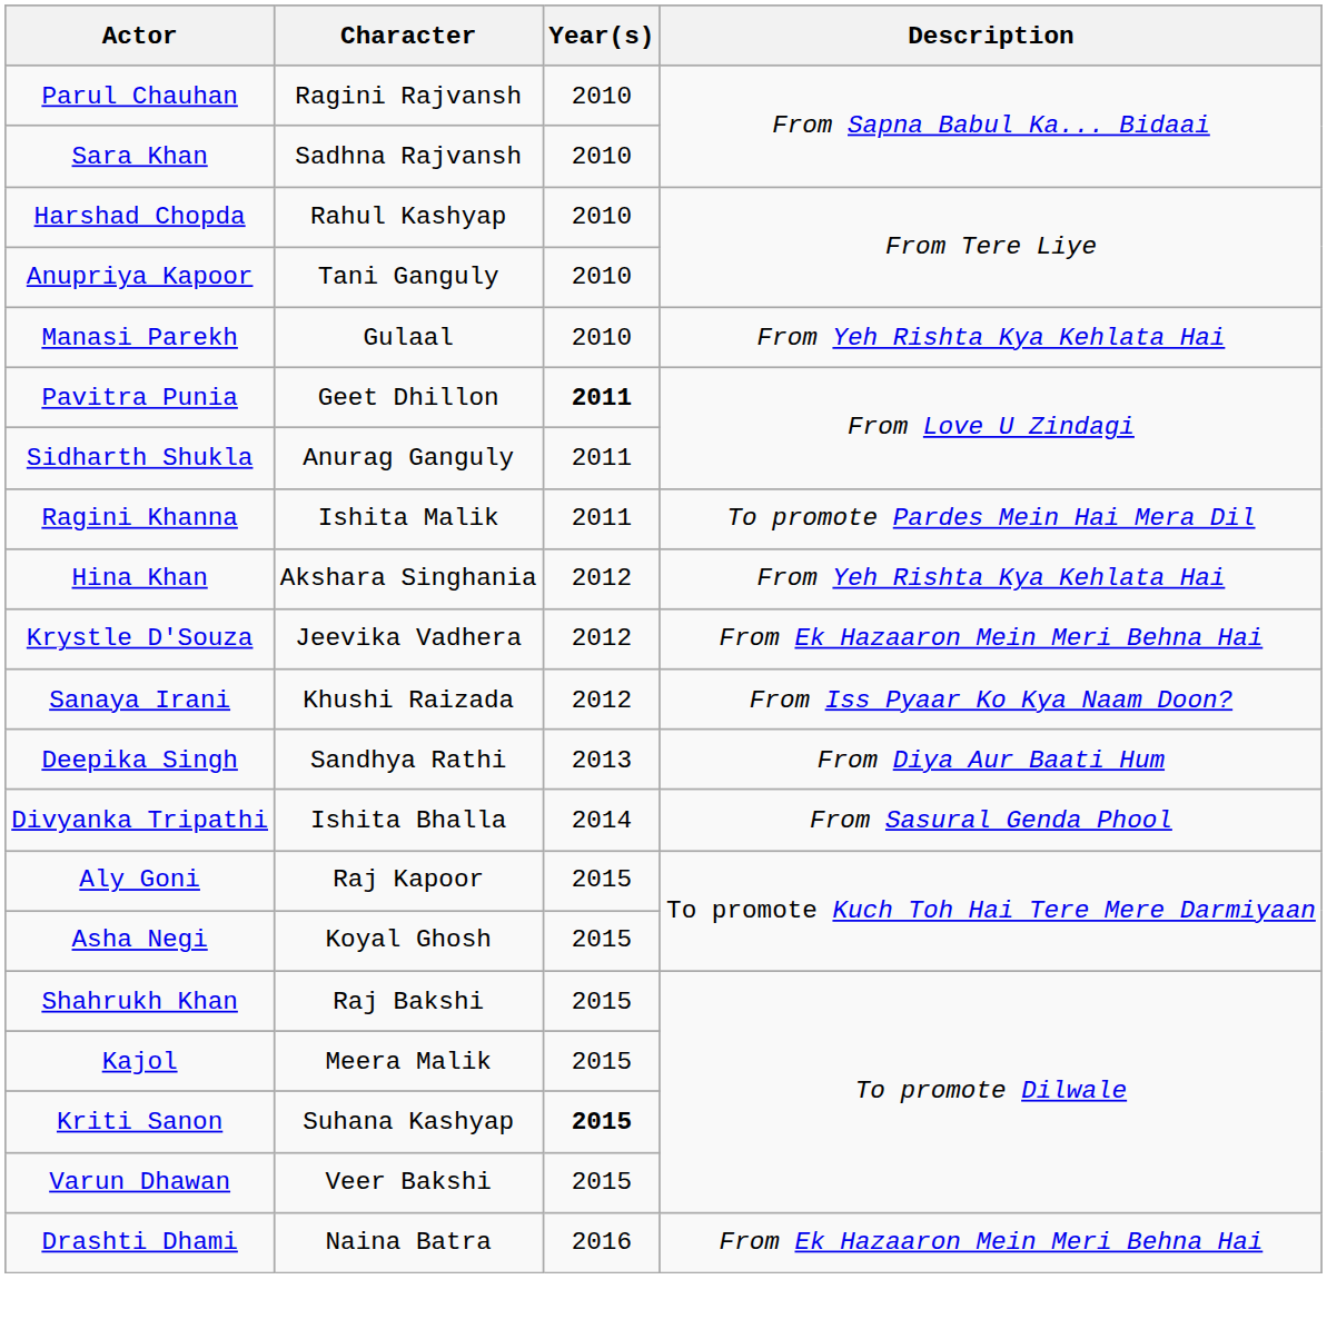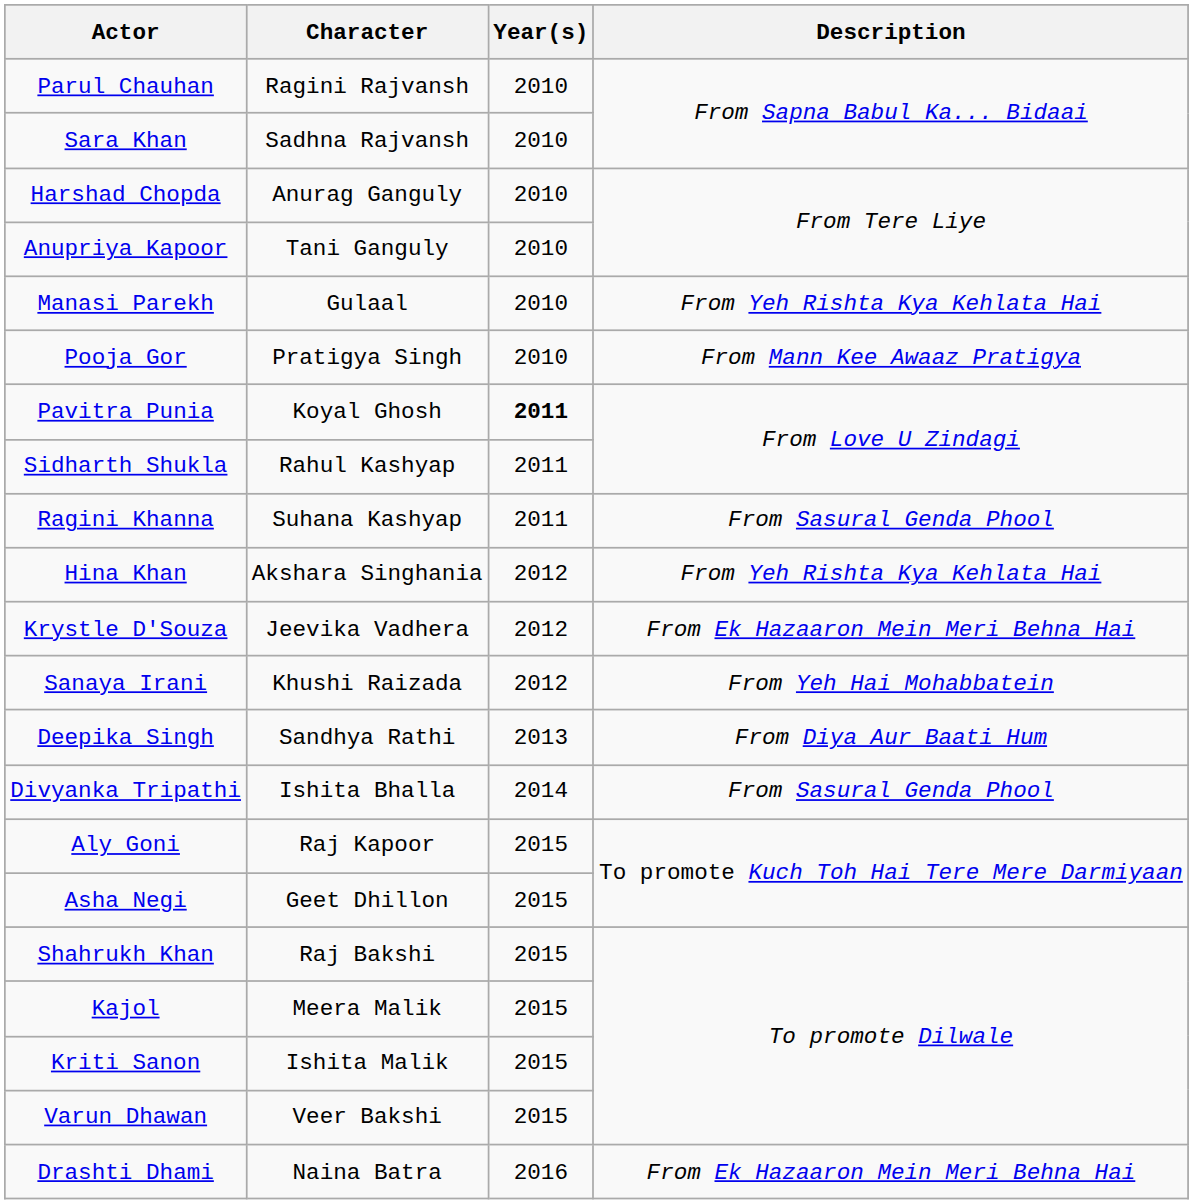 <table class="wikitable sortable" style="text-align:center; line-height:25px; width:auto;">
 <tr>
 <th>Actor</th>
 <th>Character</th>
 <th>Year(s)</th>
 <th>Description</th>
 </tr>
 <tr>
 <td><a href='#'>Parul Chauhan</a></td>
 <td>Ragini Rajvansh</td>
 <td>2010</td>
 <td rowspan="2"><em>From <a href='#'>Sapna Babul Ka... Bidaai</a></em></td>
 </tr>
 <tr>
 <td><a href='#'>Sara Khan</a></td>
 <td>Sadhna Rajvansh</td>
 <td>2010</td>
 </tr>
 <tr>
 <td><a href='#'>Harshad Chopda</a></td>
-<td>Rahul Kashyap</td>
+<td>Anurag Ganguly</td>
 <td>2010</td>
 <td rowspan="2"><em>From Tere Liye</em></td>
 </tr>
 <tr>
 <td><a href='#'>Anupriya Kapoor</a></td>
 <td>Tani Ganguly</td>
 <td>2010</td>
 </tr>
 <tr>
 <td><a href='#'>Manasi Parekh</a></td>
 <td>Gulaal</td>
 <td>2010</td>
 <td><em>From <a href='#'>Yeh Rishta Kya Kehlata Hai</a></em></td>
 </tr>
 <tr>
+<td><a href='#'>Pooja Gor</a></td>
+<td>Pratigya Singh</td>
+<td>2010</td>
+<td><em>From <a href='#'>Mann Kee Awaaz Pratigya</a></em></td>
+</tr>
+<tr>
 <td><a href='#'>Pavitra Punia</a></td>
-<td>Geet Dhillon</td>
+<td>Koyal Ghosh</td>
 <td><strong>2011</strong></td>
 <td rowspan="2"><em>From <a href='#'>Love U Zindagi</a></em></td>
 </tr>
 <tr>
 <td><a href='#'>Sidharth Shukla</a></td>
-<td>Anurag Ganguly</td>
+<td>Rahul Kashyap</td>
 <td>2011</td>
 </tr>
 <tr>
 <td><a href='#'>Ragini Khanna</a></td>
-<td>Ishita Malik</td>
+<td>Suhana Kashyap</td>
 <td>2011</td>
-<td><em>To promote <a href='#'>Pardes Mein Hai Mera Dil</a></em></td>
+<td><em>From <a href='#'>Sasural Genda Phool</a></em></td>
 </tr>
 <tr>
 <td><a href='#'>Hina Khan</a></td>
 <td>Akshara Singhania</td>
 <td>2012</td>
 <td><em>From <a href='#'>Yeh Rishta Kya Kehlata Hai</a></em></td>
 </tr>
 <tr>
 <td><a href='#'>Krystle D'Souza</a></td>
 <td>Jeevika Vadhera</td>
 <td>2012</td>
 <td><em>From <a href='#'>Ek Hazaaron Mein Meri Behna Hai</a></em></td>
 </tr>
 <tr>
 <td><a href='#'>Sanaya Irani</a></td>
 <td>Khushi Raizada</td>
 <td>2012</td>
-<td><em>From <a href='#'>Iss Pyaar Ko Kya Naam Doon?</a></em></td>
+<td><em>From <a href='#'>Yeh Hai Mohabbatein</a></em></td>
 </tr>
 <tr>
 <td><a href='#'>Deepika Singh</a></td>
 <td>Sandhya Rathi</td>
 <td>2013</td>
 <td><em>From <a href='#'>Diya Aur Baati Hum</a></em></td>
 </tr>
 <tr>
 <td><a href='#'>Divyanka Tripathi</a></td>
 <td>Ishita Bhalla</td>
 <td>2014</td>
 <td><em>From <a href='#'>Sasural Genda Phool</a></em></td>
 </tr>
 <tr>
 <td><a href='#'>Aly Goni</a></td>
 <td>Raj Kapoor</td>
 <td>2015</td>
 <td rowspan="2">To promote <em><a href='#'>Kuch Toh Hai Tere Mere Darmiyaan</a></em></td>
 </tr>
 <tr>
 <td><a href='#'>Asha Negi</a></td>
-<td>Koyal Ghosh</td>
+<td>Geet Dhillon</td>
 <td>2015</td>
 </tr>
 <tr>
 <td><a href='#'>Shahrukh Khan</a></td>
 <td>Raj Bakshi</td>
 <td>2015</td>
 <td rowspan="4"><em>To promote <a href='#'>Dilwale</a></em></td>
 </tr>
 <tr>
 <td><a href='#'>Kajol</a></td>
 <td>Meera Malik</td>
 <td>2015</td>
 </tr>
 <tr>
 <td><a href='#'>Kriti Sanon</a></td>
-<td>Suhana Kashyap</td>
-<td><strong>2015</strong></td>
+<td>Ishita Malik</td>
+<td>2015</td>
 </tr>
 <tr>
 <td><a href='#'>Varun Dhawan</a></td>
 <td>Veer Bakshi</td>
 <td>2015</td>
 </tr>
 <tr>
 <td><a href='#'>Drashti Dhami</a></td>
 <td>Naina Batra</td>
 <td>2016</td>
 <td><em>From <a href='#'>Ek Hazaaron Mein Meri Behna Hai</a></em></td>
 </tr>
 </table>
